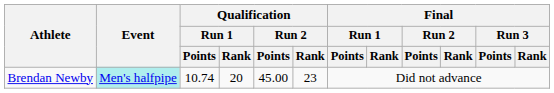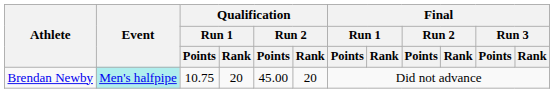 <table class="wikitable" style="font-size:90%">
 <tr>
 <th rowspan="3">Athlete</th>
 <th rowspan="3">Event</th>
 <th colspan=4>Qualification</th>
 <th colspan=6>Final</th>
 </tr>
 <tr style="font-size:95%">
 <th colspan=2>Run 1</th>
 <th colspan=2>Run 2</th>
 <th colspan=2>Run 1</th>
 <th colspan=2>Run 2</th>
 <th colspan=2>Run 3</th>
 </tr>
 <tr style="font-size:95%">
 <th>Points</th>
 <th>Rank</th>
 <th>Points</th>
 <th>Rank</th>
 <th>Points</th>
 <th>Rank</th>
 <th>Points</th>
 <th>Rank</th>
 <th>Points</th>
 <th>Rank</th>
 </tr>
 <tr align=center>
 <td align=left><a href='#'>Brendan Newby</a></td>
 <td align=left style="background: paleturquoise;"><a href='#'>Men's halfpipe</a></td>
-<td>10.74</td>
+<td>10.75</td>
 <td>20</td>
 <td>45.00</td>
-<td>23</td>
+<td>20</td>
 <td colspan=6>Did not advance</td>
 </tr>
 </table>
